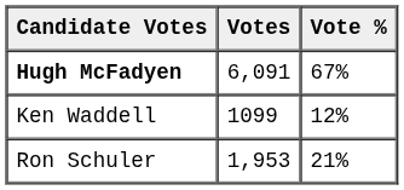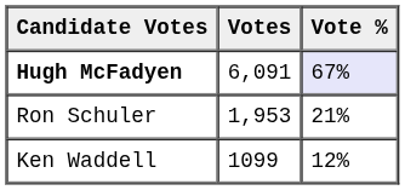 <table border="1" cellpadding="5" cellspacing="0">
 <tr>
 <th scope="col" style="background:#efefef;">Candidate Votes</th>
 <th scope="col" style="background:#efefef;">Votes</th>
 <th scope="col" style="background:#efefef;">Vote %</th>
 </tr>
 <tr>
 <td><strong>Hugh McFadyen</strong></td>
 <td>6,091</td>
-<td>67%</td>
+<td style="background: lavender;">67%</td>
+</tr>
+<tr>
+<td>Ron Schuler</td>
+<td>1,953</td>
+<td>21%</td>
 </tr>
 <tr>
 <td>Ken Waddell</td>
 <td>1099</td>
 <td>12%</td>
 </tr>
-<tr>
-<td>Ron Schuler</td>
-<td>1,953</td>
-<td>21%</td>
-</tr>
 </table>
